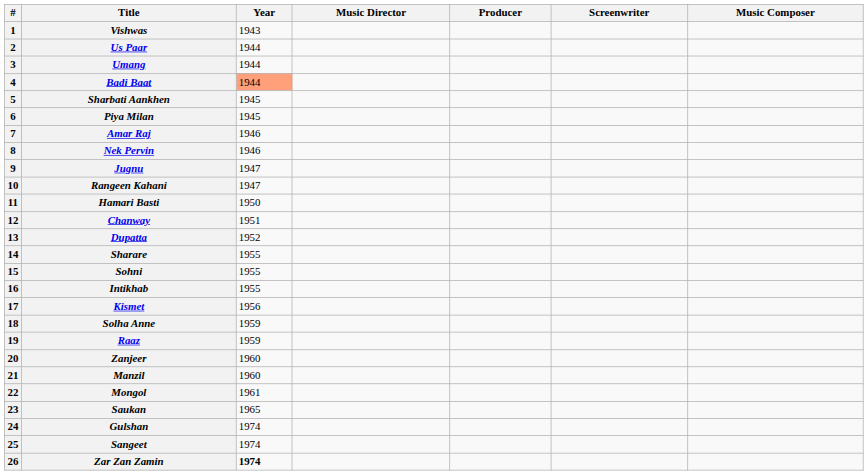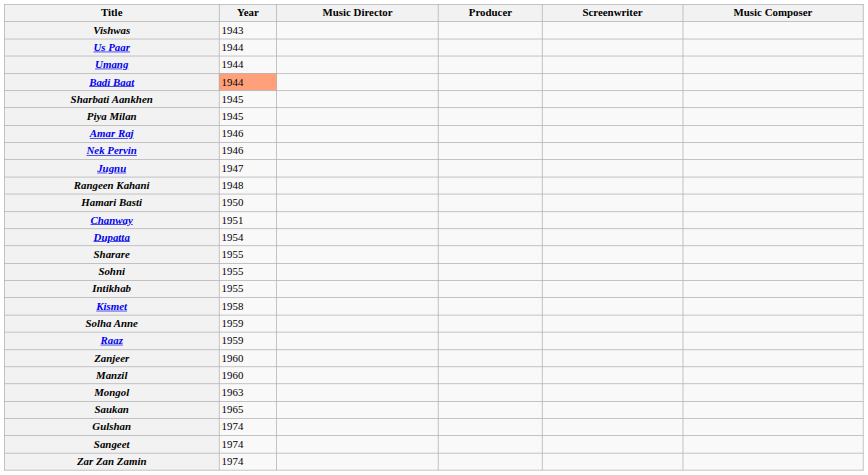 <table class="wikitable sortable plainrowheaders" width=100%>
 <tr>
-<th scope="col" width=2%>#</th>
 <th scope="col" width=25%>Title</th>
 <th scope="col">Year</th>
 <th scope="col">Music Director</th>
 <th scope="col">Producer</th>
 <th scope="col">Screenwriter</th>
 <th scope="col">Music Composer</th>
 </tr>
 <tr>
-<th scope="row" align="left">1</th>
 <th><em>Vishwas</em></th>
 <td>1943</td>
 <td></td>
 <td></td>
 <td></td>
 <td></td>
 </tr>
 <tr>
-<th scope="row" align="left">2</th>
 <th><em><a href='#'>Us Paar</a></em></th>
 <td>1944</td>
 <td></td>
 <td></td>
 <td></td>
 <td></td>
 </tr>
 <tr>
-<th scope="row" align="left">3</th>
 <th><em><a href='#'>Umang</a></em></th>
 <td>1944</td>
 <td></td>
 <td></td>
 <td></td>
 <td></td>
 </tr>
 <tr>
-<th scope="row" align="left">4</th>
 <th><em><a href='#'>Badi Baat</a></em></th>
 <td style="background: lightsalmon;">1944</td>
 <td></td>
 <td></td>
 <td></td>
 <td></td>
 </tr>
 <tr>
-<th scope="row" align="left">5</th>
 <th><em>Sharbati Aankhen</em></th>
 <td>1945</td>
 <td></td>
 <td></td>
 <td></td>
 <td></td>
 </tr>
 <tr>
-<th scope="row" align="left">6</th>
 <th><em>Piya Milan</em></th>
 <td>1945</td>
 <td></td>
 <td></td>
 <td></td>
 <td></td>
 </tr>
 <tr>
-<th scope="row" align="left">7</th>
 <th><em><a href='#'>Amar Raj</a></em></th>
 <td>1946</td>
 <td></td>
 <td></td>
 <td></td>
 <td></td>
 </tr>
 <tr>
-<th scope="row" align="left">8</th>
 <th><em><a href='#'>Nek Pervin</a></em></th>
 <td>1946</td>
 <td></td>
 <td></td>
 <td></td>
 <td></td>
 </tr>
 <tr>
-<th scope="row" align="left">9</th>
 <th><em><a href='#'>Jugnu</a></em></th>
 <td>1947</td>
 <td></td>
 <td></td>
 <td></td>
 <td></td>
 </tr>
 <tr>
-<th scope="row" align="left">10</th>
 <th><em>Rangeen Kahani</em></th>
-<td>1947</td>
+<td>1948</td>
 <td></td>
 <td></td>
 <td></td>
 <td></td>
 </tr>
 <tr>
-<th scope="row" align="left">11</th>
 <th><em>Hamari Basti</em></th>
 <td>1950</td>
 <td></td>
 <td></td>
 <td></td>
 <td></td>
 </tr>
 <tr>
-<th scope="row" align="left">12</th>
 <th><em><a href='#'>Chanway</a></em></th>
 <td>1951</td>
 <td></td>
 <td></td>
 <td></td>
 <td></td>
 </tr>
 <tr>
-<th scope="row" align="left">13</th>
 <th><em><a href='#'>Dupatta</a></em></th>
-<td>1952</td>
+<td>1954</td>
 <td></td>
 <td></td>
 <td></td>
 <td></td>
 </tr>
 <tr>
-<th scope="row" align="left">14</th>
 <th><em>Sharare</em></th>
 <td>1955</td>
 <td></td>
 <td></td>
 <td></td>
 <td></td>
 </tr>
 <tr>
-<th scope="row" align="left">15</th>
 <th><em>Sohni</em></th>
 <td>1955</td>
 <td></td>
 <td></td>
 <td></td>
 <td></td>
 </tr>
 <tr>
-<th scope="row" align="left">16</th>
 <th><em>Intikhab</em></th>
 <td>1955</td>
 <td></td>
 <td></td>
 <td></td>
 <td></td>
 </tr>
 <tr>
-<th scope="row" align="left">17</th>
 <th><em><a href='#'>Kismet</a></em></th>
-<td>1956</td>
+<td>1958</td>
 <td></td>
 <td></td>
 <td></td>
 <td></td>
 </tr>
 <tr>
-<th scope="row" align="left">18</th>
 <th><em>Solha Anne</em></th>
 <td>1959</td>
 <td></td>
 <td></td>
 <td></td>
 <td></td>
 </tr>
 <tr>
-<th scope="row" align="left">19</th>
 <th><em><a href='#'>Raaz</a></em></th>
 <td>1959</td>
 <td></td>
 <td></td>
 <td></td>
 <td></td>
 </tr>
 <tr>
-<th scope="row" align="left">20</th>
 <th><em>Zanjeer</em></th>
 <td>1960</td>
 <td></td>
 <td></td>
 <td></td>
 <td></td>
 </tr>
 <tr>
-<th scope="row" align="left">21</th>
 <th><em>Manzil</em></th>
 <td>1960</td>
 <td></td>
 <td></td>
 <td></td>
 <td></td>
 </tr>
 <tr>
-<th scope="row" align="left">22</th>
 <th><em>Mongol</em></th>
-<td>1961</td>
+<td>1963</td>
 <td></td>
 <td></td>
 <td></td>
 <td></td>
 </tr>
 <tr>
-<th scope="row" align="left">23</th>
 <th><em>Saukan</em></th>
 <td>1965</td>
 <td></td>
 <td></td>
 <td></td>
 <td></td>
 </tr>
 <tr>
-<th scope="row" align="left">24</th>
 <th><em>Gulshan</em></th>
 <td>1974</td>
 <td></td>
 <td></td>
 <td></td>
 <td></td>
 </tr>
 <tr>
-<th scope="row" align="left">25</th>
 <th><em>Sangeet</em></th>
 <td>1974</td>
 <td></td>
 <td></td>
 <td></td>
 <td></td>
 </tr>
 <tr>
-<th scope="row" align="left">26</th>
 <th><em>Zar Zan Zamin</em></th>
-<td><strong>1974</strong></td>
+<td>1974</td>
 <td></td>
 <td></td>
 <td></td>
 <td></td>
 </tr>
 </table>
